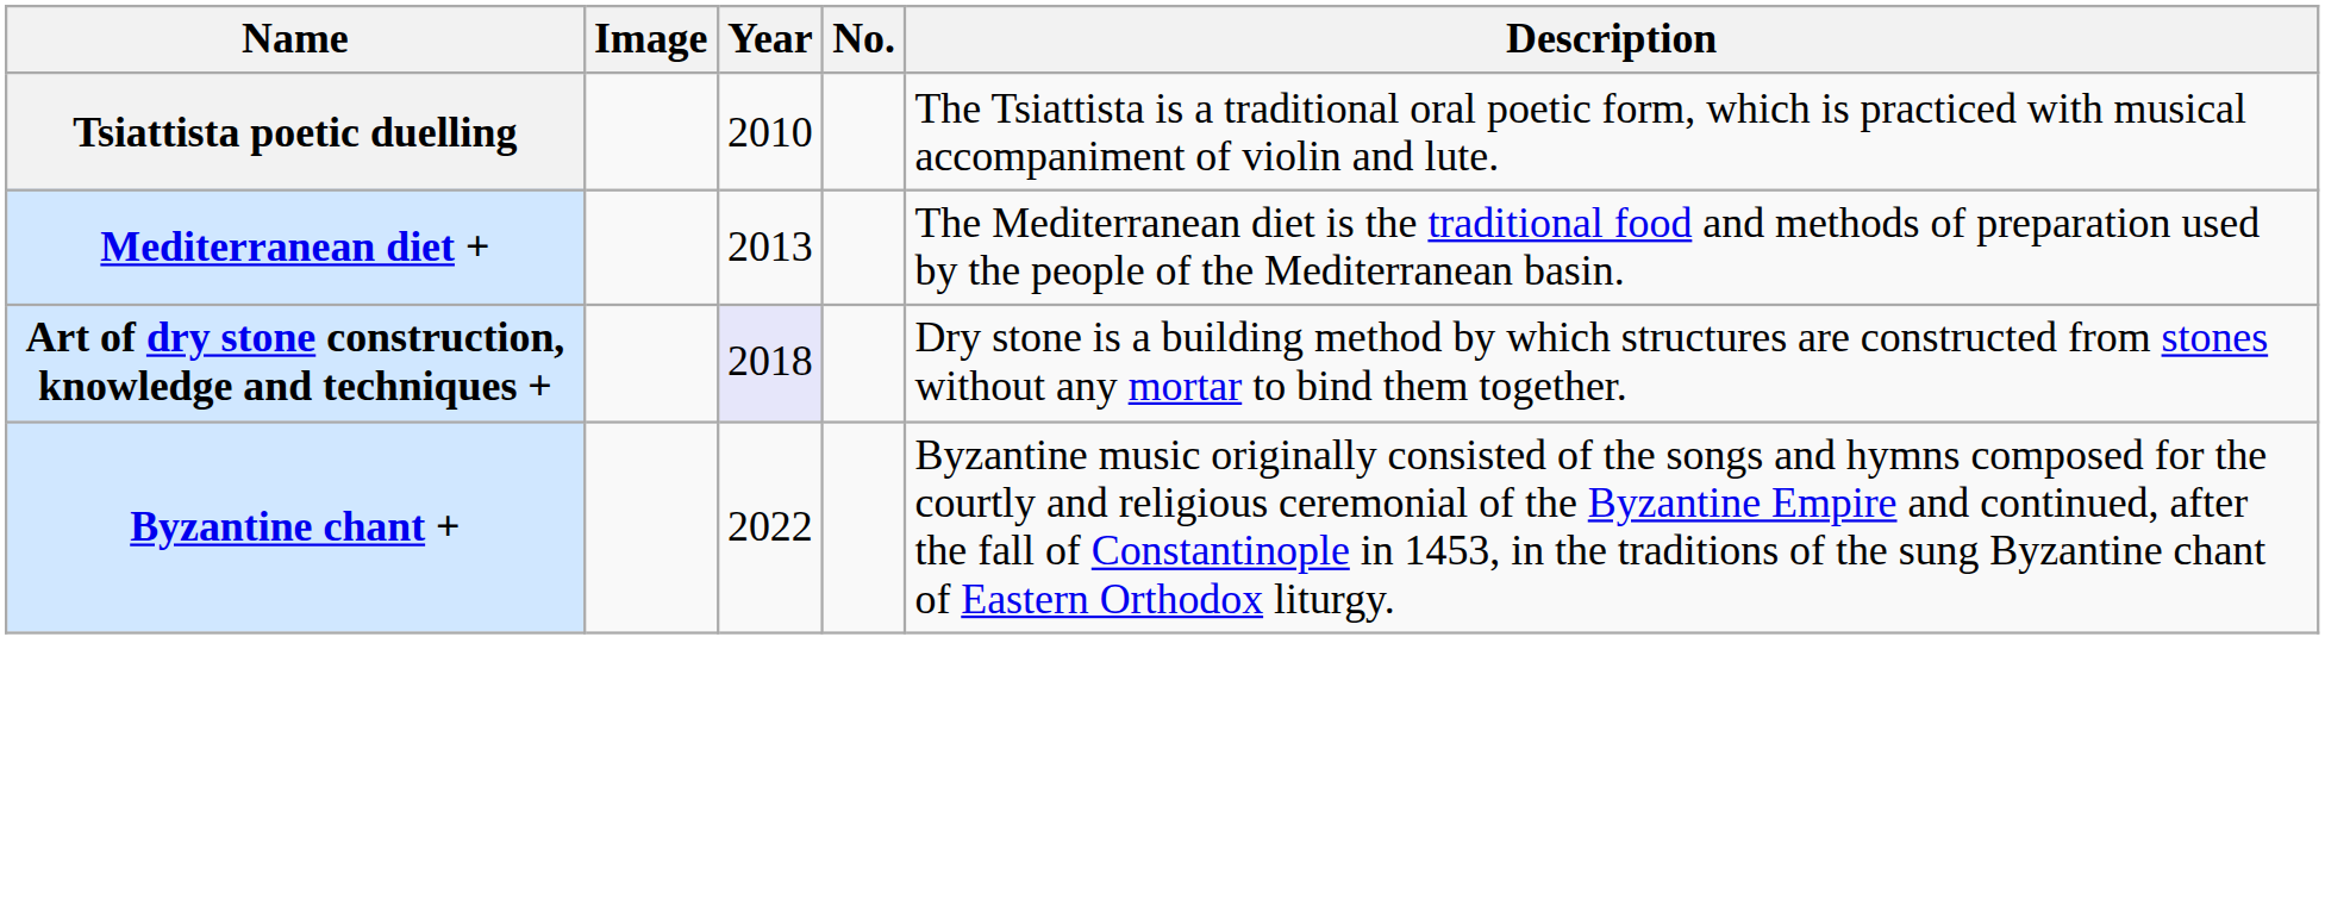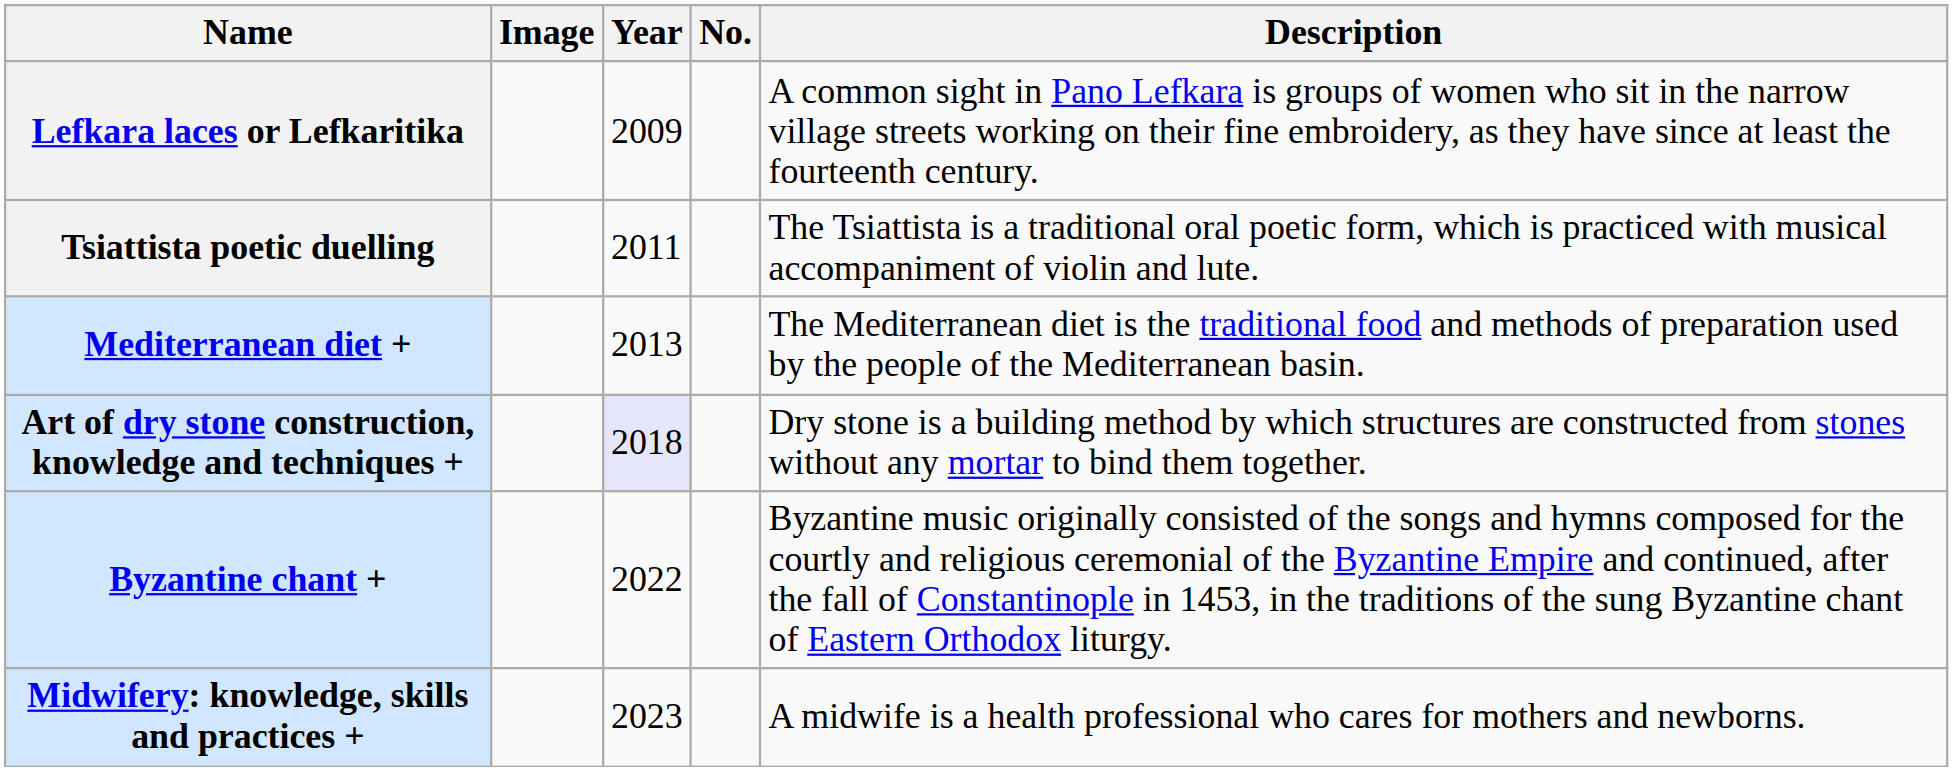 <table class="wikitable sortable plainrowheaders">
 <tr>
 <th style="width:25%">Name</th>
 <th class="unsortable">Image</th>
 <th>Year</th>
 <th>No.</th>
 <th class="unsortable">Description</th>
 </tr>
 <tr>
+<th scope="row"><a href='#'>Lefkara laces</a> or Lefkaritika</th>
+<td></td>
+<td>2009</td>
+<td></td>
+<td>A common sight in <a href='#'>Pano Lefkara</a> is groups of women who sit in the narrow village streets working on their fine embroidery, as they have since at least the fourteenth century.</td>
+</tr>
+<tr>
 <th scope="row">Tsiattista poetic duelling</th>
 <td></td>
-<td>2010</td>
+<td>2011</td>
 <td></td>
 <td>The Tsiattista is a traditional oral poetic form, which is practiced with musical accompaniment of violin and lute.</td>
 </tr>
 <tr>
 <th scope="row" style="background:#D0E7FF;"><a href='#'>Mediterranean diet</a> +</th>
 <td></td>
 <td>2013</td>
 <td></td>
 <td>The Mediterranean diet is the <a href='#'>traditional food</a> and methods of preparation used by the people of the Mediterranean basin.</td>
 </tr>
 <tr>
 <th scope="row" style="background:#D0E7FF;">Art of <a href='#'>dry stone</a> construction, knowledge and techniques +</th>
 <td></td>
 <td style="background: lavender;">2018</td>
 <td></td>
 <td>Dry stone is a building method by which structures are constructed from <a href='#'>stones</a> without any <a href='#'>mortar</a> to bind them together.</td>
 </tr>
 <tr>
 <th scope="row" style="background:#D0E7FF;"><a href='#'>Byzantine chant</a> +</th>
 <td></td>
 <td>2022</td>
 <td></td>
 <td>Byzantine music originally consisted of the songs and hymns composed for the courtly and religious ceremonial of the <a href='#'>Byzantine Empire</a> and continued, after the fall of <a href='#'>Constantinople</a> in 1453, in the traditions of the sung Byzantine chant of <a href='#'>Eastern Orthodox</a> liturgy.</td>
 </tr>
+<tr>
+<th scope="row" style="background:#D0E7FF;"><a href='#'>Midwifery</a>: knowledge, skills and practices +</th>
+<td></td>
+<td>2023</td>
+<td></td>
+<td>A midwife is a health professional who cares for mothers and newborns.</td>
+</tr>
 </table>
